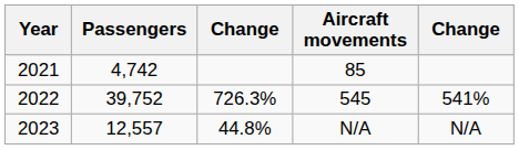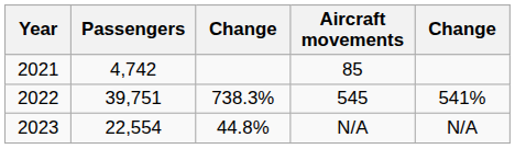 <table class="wikitable" style="text-align:center">
 <tr bgcolor=lightgrey>
 <th width="50">Year</th>
 <th width="100">Passengers</th>
 <th width="75">Change</th>
 <th width="100">Aircraft movements</th>
 <th width="75">Change</th>
 </tr>
 <tr>
 <td>2021</td>
 <td>4,742</td>
 <td></td>
 <td>85</td>
 <td></td>
 </tr>
 <tr>
 <td>2022</td>
-<td>39,752</td>
-<td> 726.3%</td>
+<td>39,751</td>
+<td> 738.3%</td>
 <td>545</td>
 <td> 541%</td>
 </tr>
 <tr>
 <td>2023</td>
-<td>12,557</td>
+<td>22,554</td>
 <td> 44.8%</td>
 <td>N/A</td>
 <td>N/A</td>
 </tr>
 <tr>
 </tr>
 </table>
